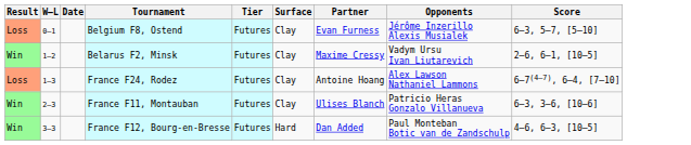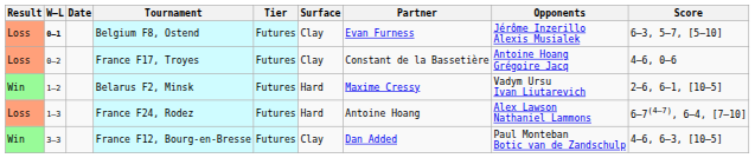 <table class="sortable wikitable">
 <tr>
 <th>Result</th>
 <th class="unsortable">W–L</th>
 <th>Date</th>
 <th>Tournament</th>
 <th>Tier</th>
 <th>Surface</th>
 <th>Partner</th>
 <th>Opponents</th>
 <th class="unsortable">Score</th>
 </tr>
 <tr>
 <td bgcolor=ffa07a>Loss</td>
-<td><small>0–1</small></td>
+<td><strong><small>0–1</small></strong></td>
 <td></td>
 <td style="background:#cffcff;">Belgium F8, Ostend</td>
 <td style="background:#cffcff;">Futures</td>
 <td>Clay</td>
 <td> <a href='#'>Evan Furness</a></td>
 <td> <a href='#'>Jérôme Inzerillo</a><br> <a href='#'>Alexis Musialek</a></td>
 <td>6–3, 5–7, [5–10]</td>
 </tr>
 <tr>
+<td bgcolor=ffa07a>Loss</td>
+<td><small>0–2</small></td>
+<td></td>
+<td style="background:#cffcff;">France F17, Troyes</td>
+<td style="background:#cffcff;">Futures</td>
+<td>Clay</td>
+<td> Constant de la Bassetière</td>
+<td> <a href='#'>Antoine Hoang</a><br> <a href='#'>Grégoire Jacq</a></td>
+<td>4–6, 0–6</td>
+</tr>
+<tr>
 <td bgcolor=98fb98>Win</td>
 <td><small>1–2</small></td>
 <td></td>
 <td style="background:#cffcff;">Belarus F2, Minsk</td>
 <td style="background:#cffcff;">Futures</td>
-<td>Clay</td>
+<td>Hard</td>
 <td> <a href='#'>Maxime Cressy</a></td>
 <td> Vadym Ursu<br> <a href='#'>Ivan Liutarevich</a></td>
 <td>2–6, 6–1, [10–5]</td>
 </tr>
 <tr>
 <td bgcolor=ffa07a>Loss</td>
 <td><small>1–3</small></td>
 <td></td>
 <td style="background:#cffcff;">France F24, Rodez</td>
 <td style="background:#cffcff;">Futures</td>
-<td>Clay</td>
+<td>Hard</td>
 <td> Antoine Hoang</td>
 <td> <a href='#'>Alex Lawson</a><br> <a href='#'>Nathaniel Lammons</a></td>
 <td>6–7<sup>(4–7)</sup>, 6–4, [7–10]</td>
-</tr>
-<tr>
-<td bgcolor=98fb98>Win</td>
-<td><small>2–3</small></td>
-<td></td>
-<td style="background:#cffcff;">France F11, Montauban</td>
-<td style="background:#cffcff;">Futures</td>
-<td>Clay</td>
-<td> <a href='#'>Ulises Blanch</a></td>
-<td> Patricio Heras<br> <a href='#'>Gonzalo Villanueva</a></td>
-<td>6–3, 3–6, [10–6]</td>
 </tr>
 <tr>
 <td bgcolor=98fb98>Win</td>
 <td><small>3–3</small></td>
 <td></td>
 <td style="background:#cffcff;">France F12, Bourg-en-Bresse</td>
 <td style="background:#cffcff;">Futures</td>
-<td>Hard</td>
+<td>Clay</td>
 <td> <a href='#'>Dan Added</a></td>
 <td> Paul Monteban<br> <a href='#'>Botic van de Zandschulp</a></td>
 <td>4–6, 6–3, [10–5]</td>
 </tr>
 </table>
